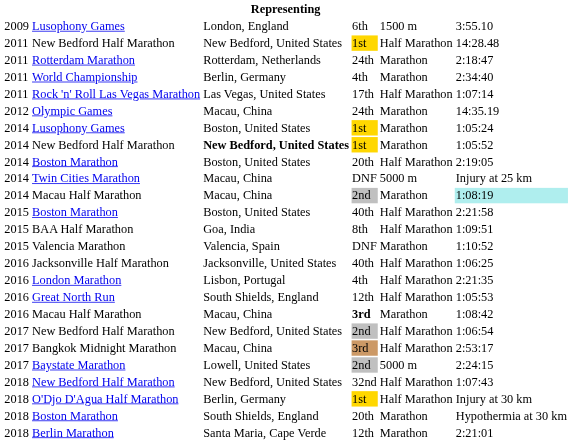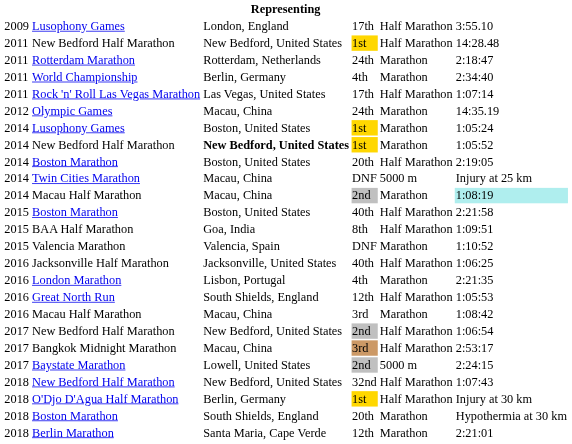 <table>
 <tr>
 <th colspan="7">Representing </th>
 </tr>
 <tr>
 <td rowspan=1>2009</td>
 <td><a href='#'>Lusophony Games</a></td>
 <td>London, England</td>
-<td>6th</td>
-<td>1500 m</td>
+<td>17th</td>
+<td>Half Marathon</td>
 <td>3:55.10</td>
 </tr>
 <tr>
 <td>2011</td>
 <td>New Bedford Half Marathon</td>
 <td>New Bedford, United States</td>
 <td style="background:gold;">1st</td>
 <td>Half Marathon</td>
 <td>14:28.48</td>
 </tr>
 <tr>
 <td>2011</td>
 <td><a href='#'>Rotterdam Marathon</a></td>
 <td>Rotterdam, Netherlands</td>
 <td>24th</td>
 <td>Marathon</td>
 <td>2:18:47</td>
 </tr>
 <tr>
 <td>2011</td>
 <td><a href='#'>World Championship</a></td>
 <td>Berlin, Germany</td>
 <td>4th</td>
 <td>Marathon</td>
 <td>2:34:40</td>
 </tr>
 <tr>
 <td>2011</td>
 <td><a href='#'>Rock 'n' Roll Las Vegas Marathon</a></td>
 <td>Las Vegas, United States</td>
 <td>17th</td>
 <td>Half Marathon</td>
 <td>1:07:14</td>
 </tr>
 <tr>
 <td>2012</td>
 <td><a href='#'>Olympic Games</a></td>
 <td>Macau, China</td>
 <td>24th</td>
 <td>Marathon</td>
 <td>14:35.19</td>
 </tr>
 <tr>
 <td>2014</td>
 <td><a href='#'>Lusophony Games</a></td>
 <td>Boston, United States</td>
 <td style="background:gold;">1st</td>
 <td>Marathon</td>
 <td>1:05:24</td>
 </tr>
 <tr>
 <td>2014</td>
 <td>New Bedford Half Marathon</td>
 <td><strong>New Bedford, United States</strong></td>
 <td style="background:gold;">1st</td>
 <td>Marathon</td>
 <td>1:05:52</td>
 </tr>
 <tr>
 <td>2014</td>
 <td><a href='#'>Boston Marathon</a></td>
 <td>Boston, United States</td>
 <td>20th</td>
 <td>Half Marathon</td>
 <td>2:19:05</td>
 </tr>
 <tr>
 <td>2014</td>
 <td><a href='#'>Twin Cities Marathon</a></td>
 <td>Macau, China</td>
 <td>DNF</td>
 <td>5000 m</td>
 <td>Injury at 25 km</td>
 </tr>
 <tr>
 <td>2014</td>
 <td>Macau Half Marathon</td>
 <td>Macau, China</td>
 <td style="background:silver;">2nd</td>
 <td>Marathon</td>
 <td style="background: paleturquoise;">1:08:19</td>
 </tr>
 <tr>
 <td>2015</td>
 <td><a href='#'>Boston Marathon</a></td>
 <td>Boston, United States</td>
 <td>40th</td>
 <td>Half Marathon</td>
 <td>2:21:58</td>
 </tr>
 <tr>
 <td>2015</td>
 <td>BAA Half Marathon</td>
 <td>Goa, India</td>
 <td>8th</td>
 <td>Half Marathon</td>
 <td>1:09:51</td>
 </tr>
 <tr>
 <td>2015</td>
 <td>Valencia Marathon</td>
 <td>Valencia, Spain</td>
 <td>DNF</td>
 <td>Marathon</td>
 <td>1:10:52</td>
 </tr>
 <tr>
 <td>2016</td>
 <td>Jacksonville Half Marathon</td>
 <td>Jacksonville, United States</td>
 <td>40th</td>
 <td>Half Marathon</td>
 <td>1:06:25</td>
 </tr>
 <tr>
 <td>2016</td>
 <td><a href='#'>London Marathon</a></td>
 <td>Lisbon, Portugal</td>
 <td>4th</td>
-<td>Half Marathon</td>
+<td>Marathon</td>
 <td>2:21:35</td>
 </tr>
 <tr>
 <td>2016</td>
 <td><a href='#'>Great North Run</a></td>
 <td>South Shields, England</td>
 <td>12th</td>
 <td>Half Marathon</td>
 <td>1:05:53</td>
 </tr>
 <tr>
 <td>2016</td>
 <td>Macau Half Marathon</td>
 <td>Macau, China</td>
-<td style="background:bronze;"><strong>3rd</strong></td>
+<td style="background:bronze;">3rd</td>
 <td>Marathon</td>
 <td>1:08:42</td>
 </tr>
 <tr>
 <td>2017</td>
 <td>New Bedford Half Marathon</td>
 <td>New Bedford, United States</td>
 <td style="background:silver;">2nd</td>
 <td>Half Marathon</td>
 <td>1:06:54</td>
 </tr>
 <tr>
 <td>2017</td>
 <td>Bangkok Midnight Marathon</td>
 <td>Macau, China</td>
 <td style="background:#c96;">3rd</td>
 <td>Half Marathon</td>
 <td>2:53:17</td>
 </tr>
 <tr>
 <td>2017</td>
 <td><a href='#'>Baystate Marathon</a></td>
 <td>Lowell, United States</td>
 <td style="background:silver;">2nd</td>
 <td>5000 m</td>
 <td>2:24:15</td>
 </tr>
 <tr>
 <td>2018</td>
 <td><a href='#'>New Bedford Half Marathon</a></td>
 <td>New Bedford, United States</td>
 <td>32nd</td>
 <td>Half Marathon</td>
 <td>1:07:43</td>
 </tr>
 <tr>
 <td>2018</td>
 <td><a href='#'>O'Djo D'Agua Half Marathon</a></td>
 <td>Berlin, Germany</td>
 <td style="background:gold;">1st</td>
 <td>Half Marathon</td>
 <td>Injury at 30 km</td>
 </tr>
 <tr>
 <td>2018</td>
 <td><a href='#'>Boston Marathon</a></td>
 <td>South Shields, England</td>
 <td>20th</td>
 <td>Marathon</td>
 <td>Hypothermia at 30 km</td>
 </tr>
 <tr>
 <td>2018</td>
 <td><a href='#'>Berlin Marathon</a></td>
 <td>Santa Maria, Cape Verde</td>
 <td>12th</td>
 <td>Marathon</td>
 <td>2:21:01</td>
 </tr>
 </table>
